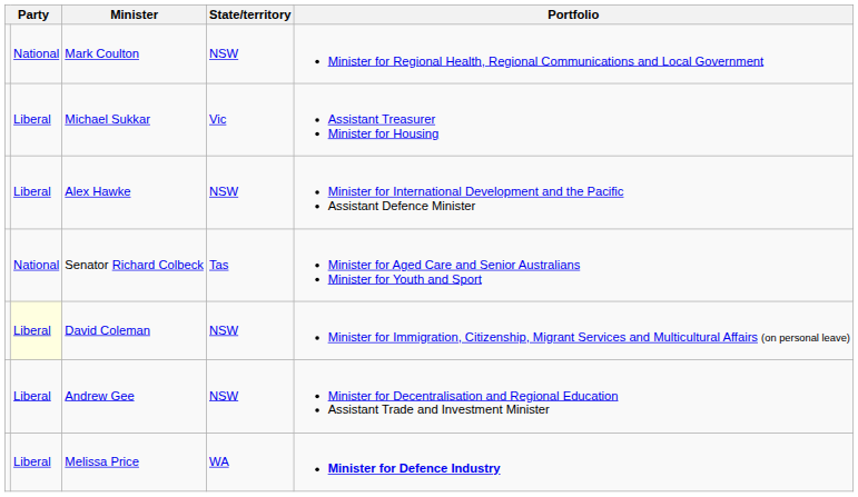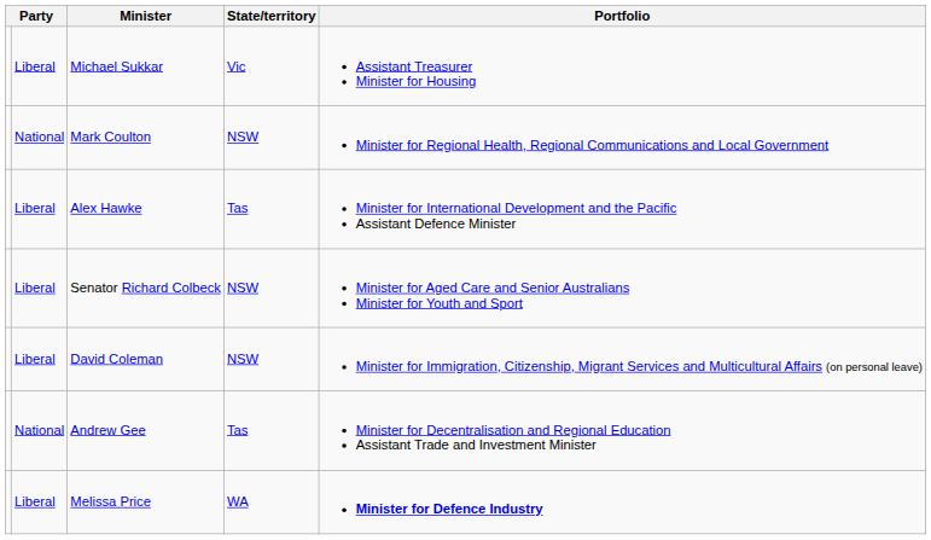 <table class="wikitable sortable">
 <tr>
 <th colspan="2">Party</th>
 <th>Minister</th>
 <th>State/territory</th>
 <th>Portfolio</th>
+</tr>
+<tr>
+<td></td>
+<td><a href='#'>Liberal</a></td>
+<td><a href='#'>Michael Sukkar</a> </td>
+<td><a href='#'>Vic</a></td>
+<td><br><ul><li><a href='#'>Assistant Treasurer</a></li><li><a href='#'>Minister for Housing</a></li></ul></td>
 </tr>
 <tr>
 <td></td>
 <td><a href='#'>National</a></td>
 <td><a href='#'>Mark Coulton</a> </td>
 <td><a href='#'>NSW</a></td>
 <td><br><ul><li><a href='#'>Minister for Regional Health, Regional Communications and Local Government</a></li></ul></td>
 </tr>
 <tr>
 <td></td>
 <td><a href='#'>Liberal</a></td>
-<td><a href='#'>Michael Sukkar</a> </td>
-<td><a href='#'>Vic</a></td>
-<td><br><ul><li><a href='#'>Assistant Treasurer</a></li><li><a href='#'>Minister for Housing</a></li></ul></td>
+<td><a href='#'>Alex Hawke</a> </td>
+<td><a href='#'>Tas</a></td>
+<td><br><ul><li><a href='#'>Minister for International Development and the Pacific</a></li><li>Assistant Defence Minister</li></ul></td>
 </tr>
 <tr>
 <td></td>
 <td><a href='#'>Liberal</a></td>
-<td><a href='#'>Alex Hawke</a> </td>
+<td>Senator <a href='#'>Richard Colbeck</a></td>
 <td><a href='#'>NSW</a></td>
-<td><br><ul><li><a href='#'>Minister for International Development and the Pacific</a></li><li>Assistant Defence Minister</li></ul></td>
-</tr>
-<tr>
-<td></td>
-<td><a href='#'>National</a></td>
-<td>Senator <a href='#'>Richard Colbeck</a></td>
-<td><a href='#'>Tas</a></td>
 <td><br><ul><li><a href='#'>Minister for Aged Care and Senior Australians</a></li><li><a href='#'>Minister for Youth and Sport</a></li></ul></td>
 </tr>
 <tr>
 <td></td>
-<td style="background: lightyellow;"><a href='#'>Liberal</a></td>
+<td><a href='#'>Liberal</a></td>
 <td><a href='#'>David Coleman</a> </td>
 <td><a href='#'>NSW</a></td>
 <td><br><ul><li><a href='#'>Minister for Immigration, Citizenship, Migrant Services and Multicultural Affairs</a> <small>(on personal leave)</small></li></ul></td>
 </tr>
 <tr>
 <td></td>
-<td><a href='#'>Liberal</a></td>
+<td><a href='#'>National</a></td>
 <td><a href='#'>Andrew Gee</a> </td>
-<td><a href='#'>NSW</a></td>
+<td><a href='#'>Tas</a></td>
 <td><br><ul><li><a href='#'>Minister for Decentralisation and Regional Education</a></li><li>Assistant Trade and Investment Minister</li></ul></td>
 </tr>
 <tr>
 <td></td>
 <td><a href='#'>Liberal</a></td>
 <td><a href='#'>Melissa Price</a> </td>
 <td><a href='#'>WA</a></td>
 <td><strong><br><ul><li><a href='#'>Minister for Defence Industry</a></li></ul></strong></td>
 </tr>
 </table>
